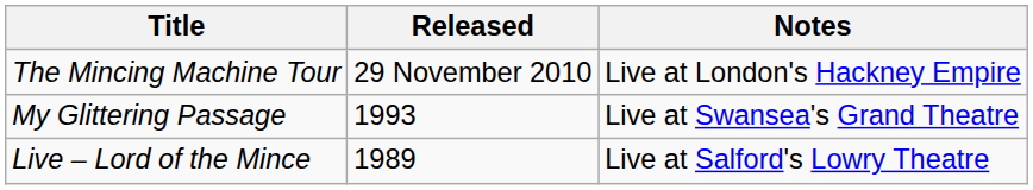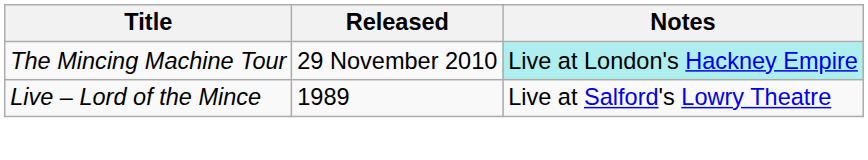 <table class="wikitable">
 <tr>
 <th>Title</th>
 <th>Released</th>
 <th>Notes</th>
 </tr>
 <tr>
 <td><em>The Mincing Machine Tour</em></td>
 <td>29 November 2010</td>
-<td>Live at London's <a href='#'>Hackney Empire</a></td>
-</tr>
-<tr>
-<td><em>My Glittering Passage</em></td>
-<td>1993</td>
-<td>Live at <a href='#'>Swansea</a>'s <a href='#'>Grand Theatre</a></td>
+<td style="background: paleturquoise;">Live at London's <a href='#'>Hackney Empire</a></td>
 </tr>
 <tr>
 <td><em>Live – Lord of the Mince</em></td>
 <td>1989</td>
 <td>Live at <a href='#'>Salford</a>'s <a href='#'>Lowry Theatre</a></td>
 </tr>
 </table>
